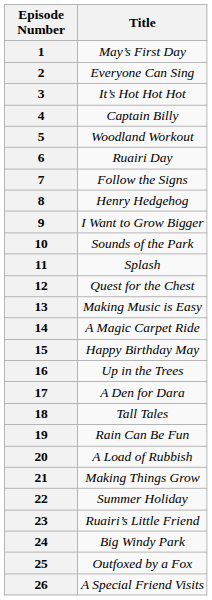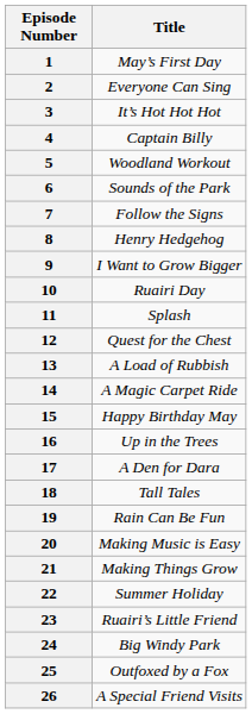 <table class="wikitable plainrowheaders" style="text-align:center;" border="1">
 <tr>
 <th scope="colw" rowspan="1" style="width:5em;">Episode Number</th>
 <th scope="col" rowspan="1">Title</th>
 </tr>
 <tr>
 <th scope="row">1</th>
 <td><em>May’s First Day</em></td>
 </tr>
 <tr>
 <th scope="row">2</th>
 <td><em>Everyone Can Sing</em></td>
 </tr>
 <tr>
 <th scope="row">3</th>
 <td><em>It’s Hot Hot Hot</em></td>
 </tr>
 <tr>
 <th scope="row">4</th>
 <td><em>Captain Billy</em></td>
 </tr>
 <tr>
 <th scope="row">5</th>
 <td><em>Woodland Workout</em></td>
 </tr>
 <tr>
 <th scope="row">6</th>
-<td><em>Ruairi Day</em></td>
+<td><em>Sounds of the Park</em></td>
 </tr>
 <tr>
 <th scope="row">7</th>
 <td><em>Follow the Signs</em></td>
 </tr>
 <tr>
 <th scope="row">8</th>
 <td><em>Henry Hedgehog</em></td>
 </tr>
 <tr>
 <th scope="row">9</th>
 <td><em>I Want to Grow Bigger</em></td>
 </tr>
 <tr>
 <th scope="row">10</th>
-<td><em>Sounds of the Park</em></td>
+<td><em>Ruairi Day</em></td>
 </tr>
 <tr>
 <th scope="row">11</th>
 <td><em>Splash</em></td>
 </tr>
 <tr>
 <th scope="row">12</th>
 <td><em>Quest for the Chest</em></td>
 </tr>
 <tr>
 <th scope="row">13</th>
-<td><em>Making Music is Easy</em></td>
+<td><em>A Load of Rubbish</em></td>
 </tr>
 <tr>
 <th scope="row">14</th>
 <td><em>A Magic Carpet Ride</em></td>
 </tr>
 <tr>
 <th scope="row">15</th>
 <td><em>Happy Birthday May</em></td>
 </tr>
 <tr>
 <th scope="row">16</th>
 <td><em>Up in the Trees</em></td>
 </tr>
 <tr>
 <th scope="row">17</th>
 <td><em>A Den for Dara</em></td>
 </tr>
 <tr>
 <th scope="row">18</th>
 <td><em>Tall Tales</em></td>
 </tr>
 <tr>
 <th scope="row">19</th>
 <td><em>Rain Can Be Fun</em></td>
 </tr>
 <tr>
 <th scope="row">20</th>
-<td><em>A Load of Rubbish</em></td>
+<td><em>Making Music is Easy</em></td>
 </tr>
 <tr>
 <th scope="row">21</th>
 <td><em>Making Things Grow</em></td>
 </tr>
 <tr>
 <th scope="row">22</th>
 <td><em>Summer Holiday</em></td>
 </tr>
 <tr>
 <th scope="row">23</th>
 <td><em>Ruairi’s Little Friend</em></td>
 </tr>
 <tr>
 <th scope="row">24</th>
 <td><em>Big Windy Park</em></td>
 </tr>
 <tr>
 <th scope="row">25</th>
 <td><em>Outfoxed by a Fox</em></td>
 </tr>
 <tr>
 <th scope="row">26</th>
 <td><em>A Special Friend Visits</em></td>
 </tr>
 </table>
